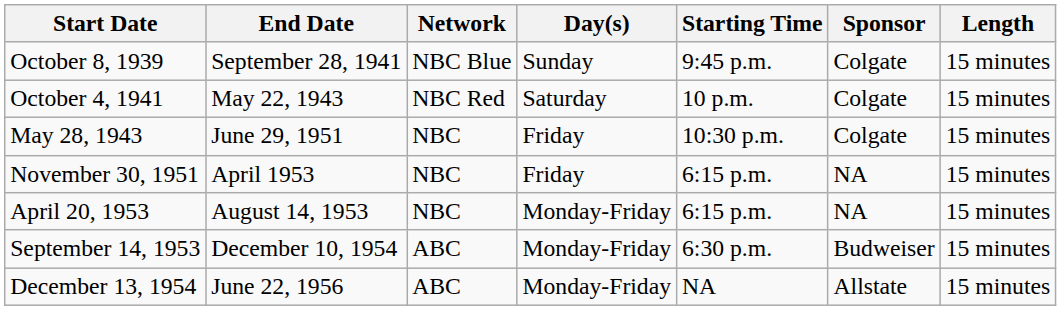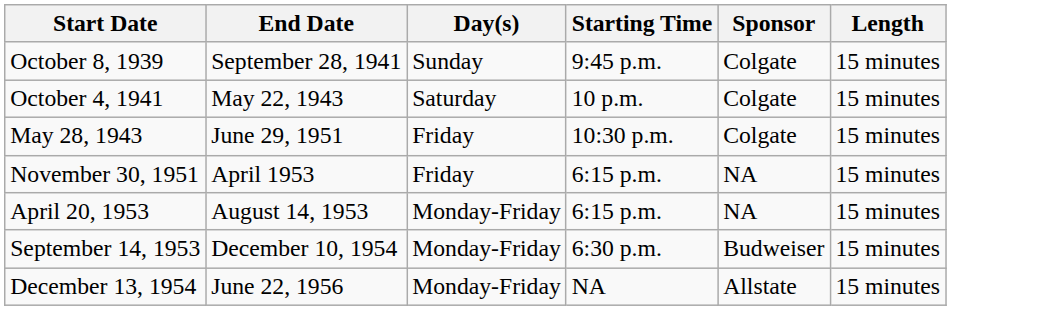 <table class="wikitable">
 <tr>
 <th>Start Date</th>
 <th>End Date</th>
-<th>Network</th>
 <th>Day(s)</th>
 <th>Starting Time</th>
 <th>Sponsor</th>
 <th>Length</th>
 </tr>
 <tr>
 <td>October 8, 1939</td>
 <td>September 28, 1941</td>
-<td>NBC Blue</td>
 <td>Sunday</td>
 <td>9:45 p.m.</td>
 <td>Colgate</td>
 <td>15 minutes</td>
 </tr>
 <tr>
 <td>October 4, 1941</td>
 <td>May 22, 1943</td>
-<td>NBC Red</td>
 <td>Saturday</td>
 <td>10 p.m.</td>
 <td>Colgate</td>
 <td>15 minutes</td>
 </tr>
 <tr>
 <td>May 28, 1943</td>
 <td>June 29, 1951</td>
-<td>NBC</td>
 <td>Friday</td>
 <td>10:30 p.m.</td>
 <td>Colgate</td>
 <td>15 minutes</td>
 </tr>
 <tr>
 <td>November 30, 1951</td>
 <td>April 1953</td>
-<td>NBC</td>
 <td>Friday</td>
 <td>6:15 p.m.</td>
 <td>NA</td>
 <td>15 minutes</td>
 </tr>
 <tr>
 <td>April 20, 1953</td>
 <td>August 14, 1953</td>
-<td>NBC</td>
 <td>Monday-Friday</td>
 <td>6:15 p.m.</td>
 <td>NA</td>
 <td>15 minutes</td>
 </tr>
 <tr>
 <td>September 14, 1953</td>
 <td>December 10, 1954</td>
-<td>ABC</td>
 <td>Monday-Friday</td>
 <td>6:30 p.m.</td>
 <td>Budweiser</td>
 <td>15 minutes</td>
 </tr>
 <tr>
 <td>December 13, 1954</td>
 <td>June 22, 1956</td>
-<td>ABC</td>
 <td>Monday-Friday</td>
 <td>NA</td>
 <td>Allstate</td>
 <td>15 minutes</td>
 </tr>
 </table>
